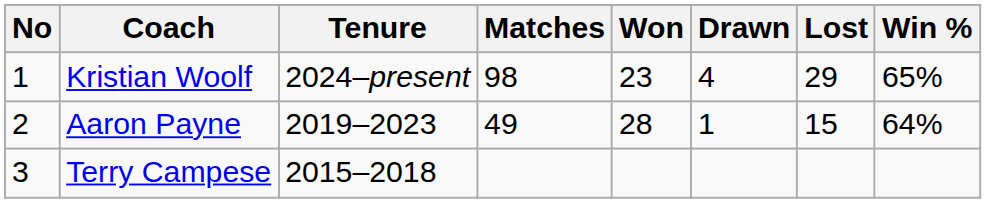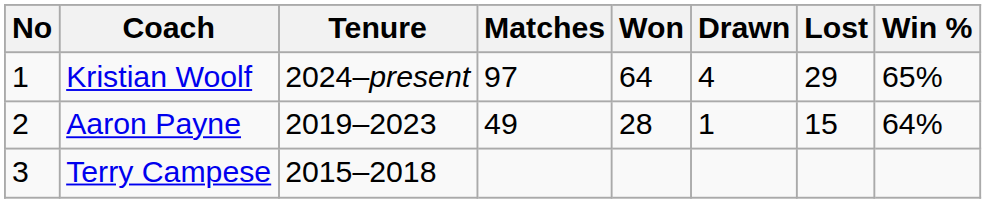 <table class="wikitable">
 <tr>
 <th>No</th>
 <th>Coach</th>
 <th>Tenure</th>
 <th>Matches</th>
 <th>Won</th>
 <th>Drawn</th>
 <th>Lost</th>
 <th>Win %</th>
 </tr>
 <tr>
 <td>1</td>
 <td><a href='#'>Kristian Woolf</a></td>
 <td>2024–<em>present</em></td>
-<td>98</td>
-<td>23</td>
+<td>97</td>
+<td>64</td>
 <td>4</td>
 <td>29</td>
 <td>65%</td>
 </tr>
 <tr>
 <td>2</td>
 <td><a href='#'>Aaron Payne</a></td>
 <td>2019–2023</td>
 <td>49</td>
 <td>28</td>
 <td>1</td>
 <td>15</td>
 <td>64%</td>
 </tr>
 <tr>
 <td>3</td>
 <td><a href='#'>Terry Campese</a></td>
 <td>2015–2018</td>
 <td></td>
 <td></td>
 <td></td>
 <td></td>
 <td></td>
 </tr>
 </table>
